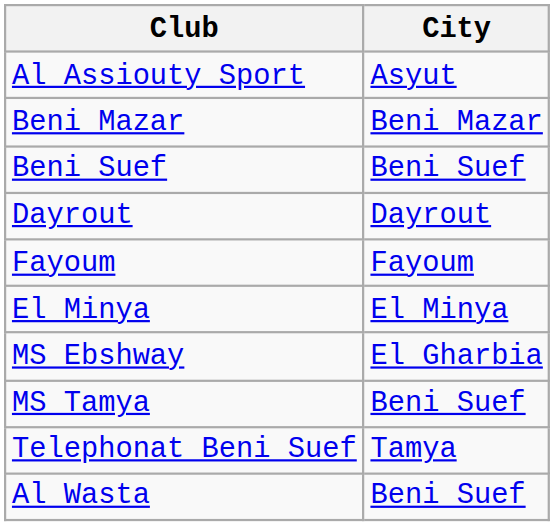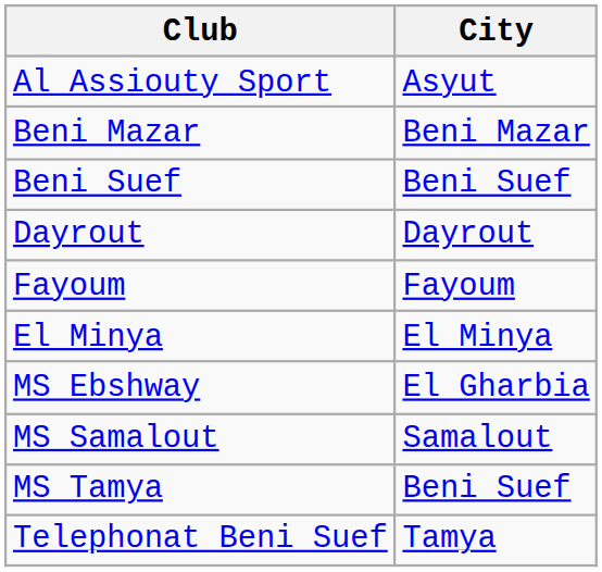 <table class="wikitable sortable">
 <tr>
 <th>Club</th>
 <th>City</th>
 </tr>
 <tr>
 <td><a href='#'>Al Assiouty Sport</a></td>
 <td><a href='#'>Asyut</a></td>
 </tr>
 <tr>
 <td><a href='#'>Beni Mazar</a></td>
 <td><a href='#'>Beni Mazar</a></td>
 </tr>
 <tr>
 <td><a href='#'>Beni Suef</a></td>
 <td><a href='#'>Beni Suef</a></td>
 </tr>
 <tr>
 <td><a href='#'>Dayrout</a></td>
 <td><a href='#'>Dayrout</a></td>
 </tr>
 <tr>
 <td><a href='#'>Fayoum</a></td>
 <td><a href='#'>Fayoum</a></td>
 </tr>
 <tr>
 <td><a href='#'>El Minya</a></td>
 <td><a href='#'>El Minya</a></td>
 </tr>
 <tr>
 <td><a href='#'>MS Ebshway</a></td>
 <td><a href='#'>El Gharbia</a></td>
 </tr>
 <tr>
+<td><a href='#'>MS Samalout</a></td>
+<td><a href='#'>Samalout</a></td>
+</tr>
+<tr>
 <td><a href='#'>MS Tamya</a></td>
 <td><a href='#'>Beni Suef</a></td>
 </tr>
 <tr>
 <td><a href='#'>Telephonat Beni Suef</a></td>
 <td><a href='#'>Tamya</a></td>
 </tr>
-<tr>
-<td><a href='#'>Al Wasta</a></td>
-<td><a href='#'>Beni Suef</a></td>
-</tr>
 </table>
